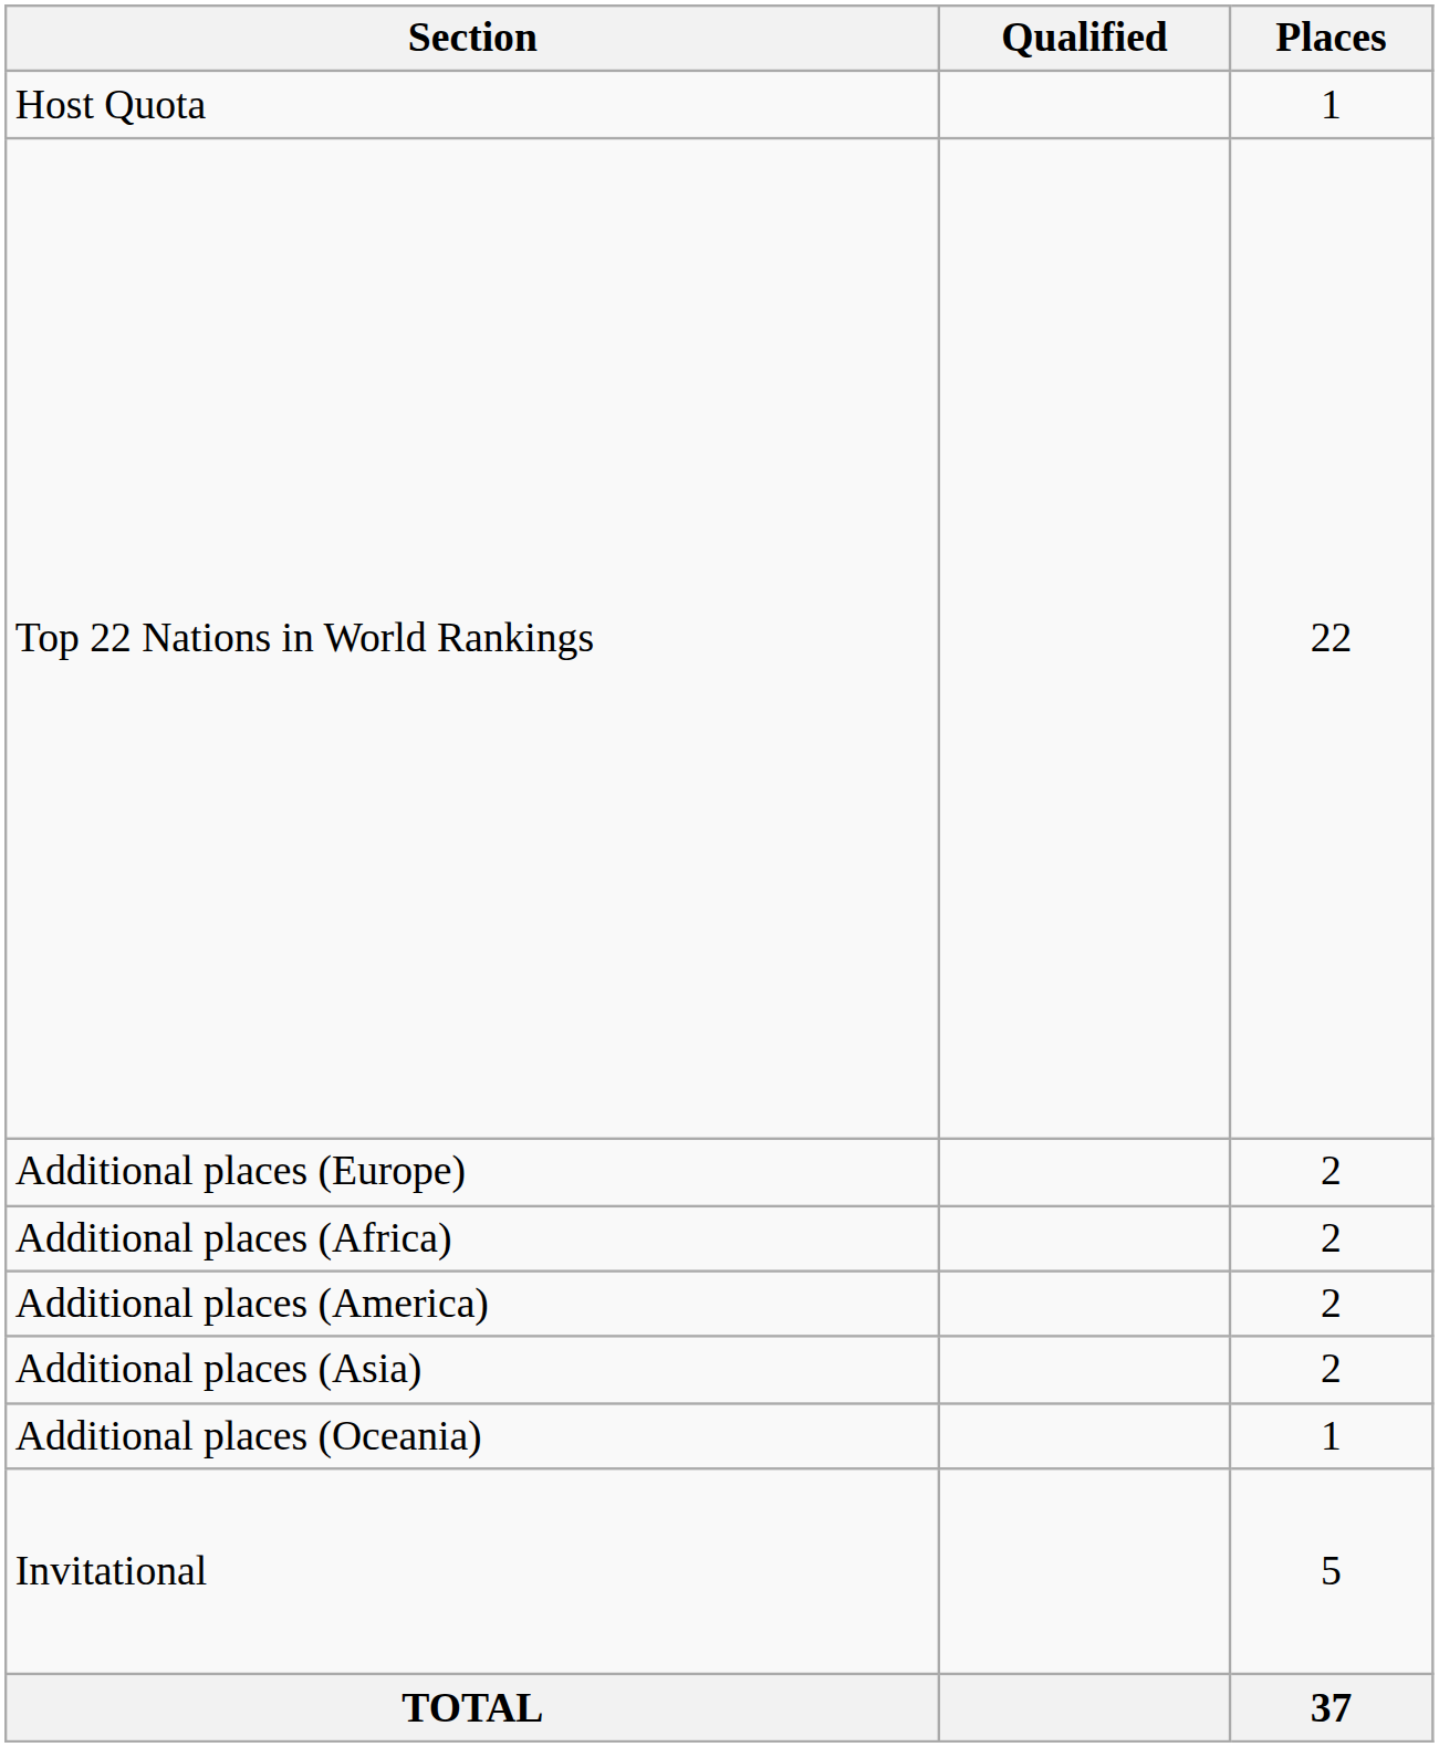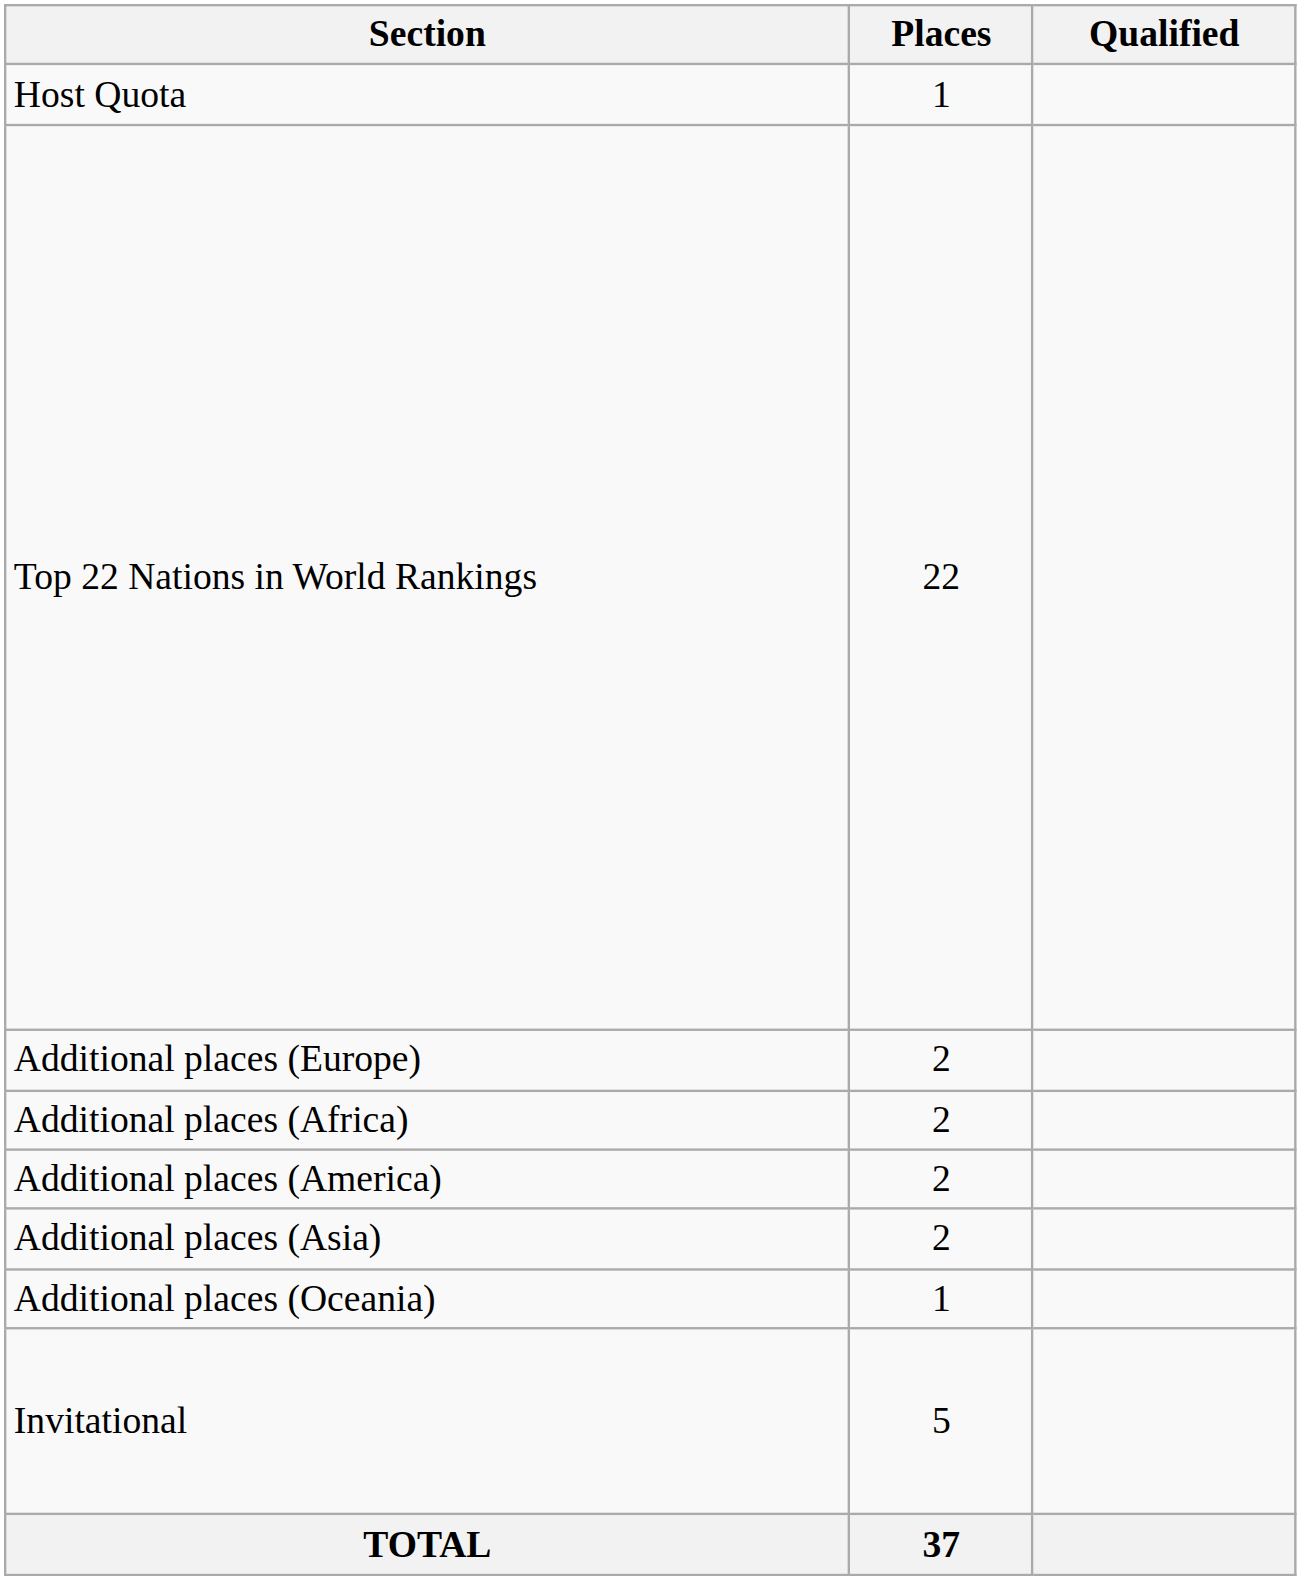 <table class="wikitable"  width=550>
 <tr>
 <th>Section</th>
+<th>Places</th>
 <th>Qualified</th>
-<th>Places</th>
 </tr>
 <tr>
 <td>Host Quota</td>
+<td align="center">1</td>
 <td></td>
-<td align="center">1</td>
 </tr>
 <tr>
 <td>Top 22 Nations in World Rankings</td>
+<td align="center">22</td>
 <td><br><br><br><br><br><br><br><br><br><br><br><br><br><br><br><br><br><br><br><br><br></td>
-<td align="center">22</td>
 </tr>
 <tr>
 <td>Additional places (Europe)</td>
+<td align="center">2</td>
 <td><br></td>
-<td align="center">2</td>
 </tr>
 <tr>
 <td>Additional places (Africa)</td>
+<td align="center">2</td>
 <td><br></td>
-<td align="center">2</td>
 </tr>
 <tr>
 <td>Additional places (America)</td>
+<td align="center">2</td>
 <td><br></td>
-<td align="center">2</td>
 </tr>
 <tr>
 <td>Additional places (Asia)</td>
+<td align="center">2</td>
 <td><br></td>
-<td align="center">2</td>
 </tr>
 <tr>
 <td>Additional places (Oceania)</td>
+<td align="center">1</td>
 <td></td>
-<td align="center">1</td>
 </tr>
 <tr>
 <td>Invitational</td>
+<td align="center">5</td>
 <td><br><br><br><br></td>
-<td align="center">5</td>
 </tr>
 <tr>
 <th>TOTAL</th>
+<th>37</th>
 <th></th>
-<th>37</th>
 </tr>
 </table>
